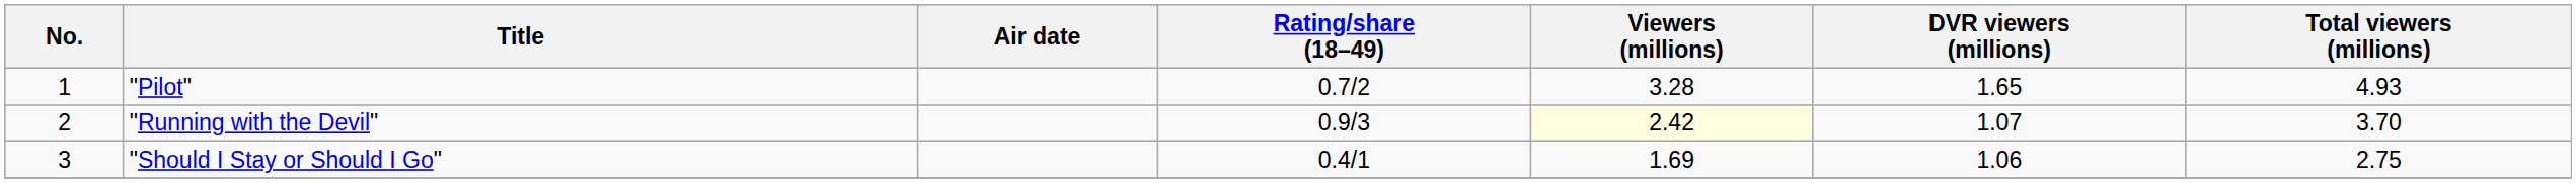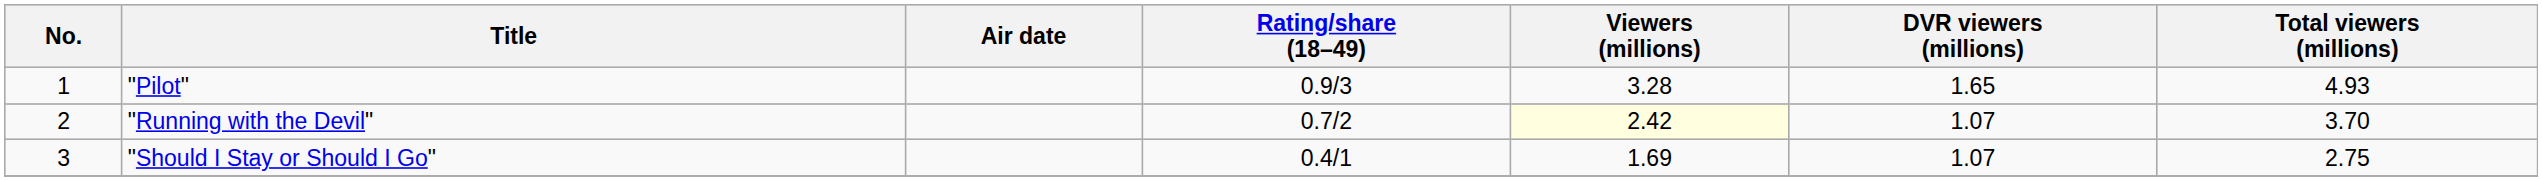 <table class="wikitable sortable" style="font-size:90%; text-align:center; width:100%; margin-left:auto; margin-right:auto;">
 <tr>
 <th>No.</th>
 <th>Title</th>
 <th>Air date</th>
 <th data-sort-type="number"><a href='#'>Rating/share</a><br>(18–49)</th>
 <th data-sort-type="number">Viewers<br>(millions)</th>
 <th data-sort-type="number">DVR viewers<br>(millions)</th>
 <th data-sort-type="number">Total viewers<br>(millions)</th>
 </tr>
 <tr>
 <td>1</td>
 <td style="text-align:left;">"<a href='#'>Pilot</a>"</td>
 <td></td>
-<td>0.7/2</td>
+<td>0.9/3</td>
 <td>3.28</td>
 <td>1.65</td>
 <td>4.93</td>
 </tr>
 <tr>
 <td>2</td>
 <td style="text-align:left;">"<a href='#'>Running with the Devil</a>"</td>
 <td></td>
-<td>0.9/3</td>
+<td>0.7/2</td>
 <td style="background: lightyellow;">2.42</td>
 <td>1.07</td>
 <td>3.70</td>
 </tr>
 <tr>
 <td>3</td>
 <td style="text-align:left;">"<a href='#'>Should I Stay or Should I Go</a>"</td>
 <td></td>
 <td>0.4/1</td>
 <td>1.69</td>
-<td>1.06</td>
+<td>1.07</td>
 <td>2.75</td>
 </tr>
 <tr>
 </tr>
 </table>
